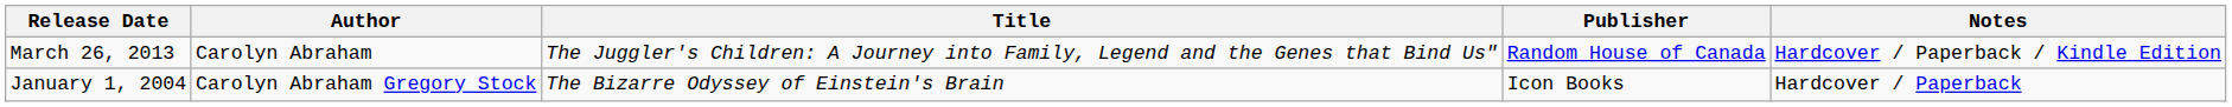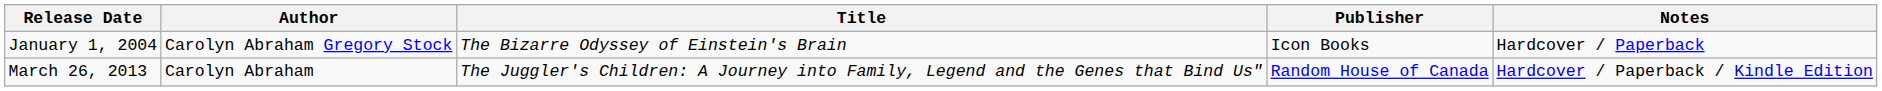 <table class="wikitable sortable">
 <tr>
 <th>Release Date</th>
 <th>Author</th>
 <th>Title</th>
 <th>Publisher</th>
 <th class-"wikitable unsortable">Notes</th>
 </tr>
 <tr>
+<td>January 1, 2004</td>
+<td>Carolyn Abraham <a href='#'>Gregory Stock</a></td>
+<td><em>The Bizarre Odyssey of Einstein's Brain</em></td>
+<td>Icon Books</td>
+<td>Hardcover / <a href='#'>Paperback</a></td>
+</tr>
+<tr>
 <td>March 26, 2013</td>
 <td>Carolyn Abraham</td>
 <td><em>The Juggler's Children: A Journey into Family, Legend and the Genes that Bind Us"</td>
 <td><a href='#'>Random House of Canada</a></td>
 <td><a href='#'>Hardcover</a> / Paperback / <a href='#'>Kindle Edition</a></td>
 </tr>
-<tr>
-<td>January 1, 2004</td>
-<td>Carolyn Abraham <a href='#'>Gregory Stock</a></td>
-<td><em>The Bizarre Odyssey of Einstein's Brain</em></td>
-<td>Icon Books</td>
-<td>Hardcover / <a href='#'>Paperback</a></td>
-</tr>
 </table>
